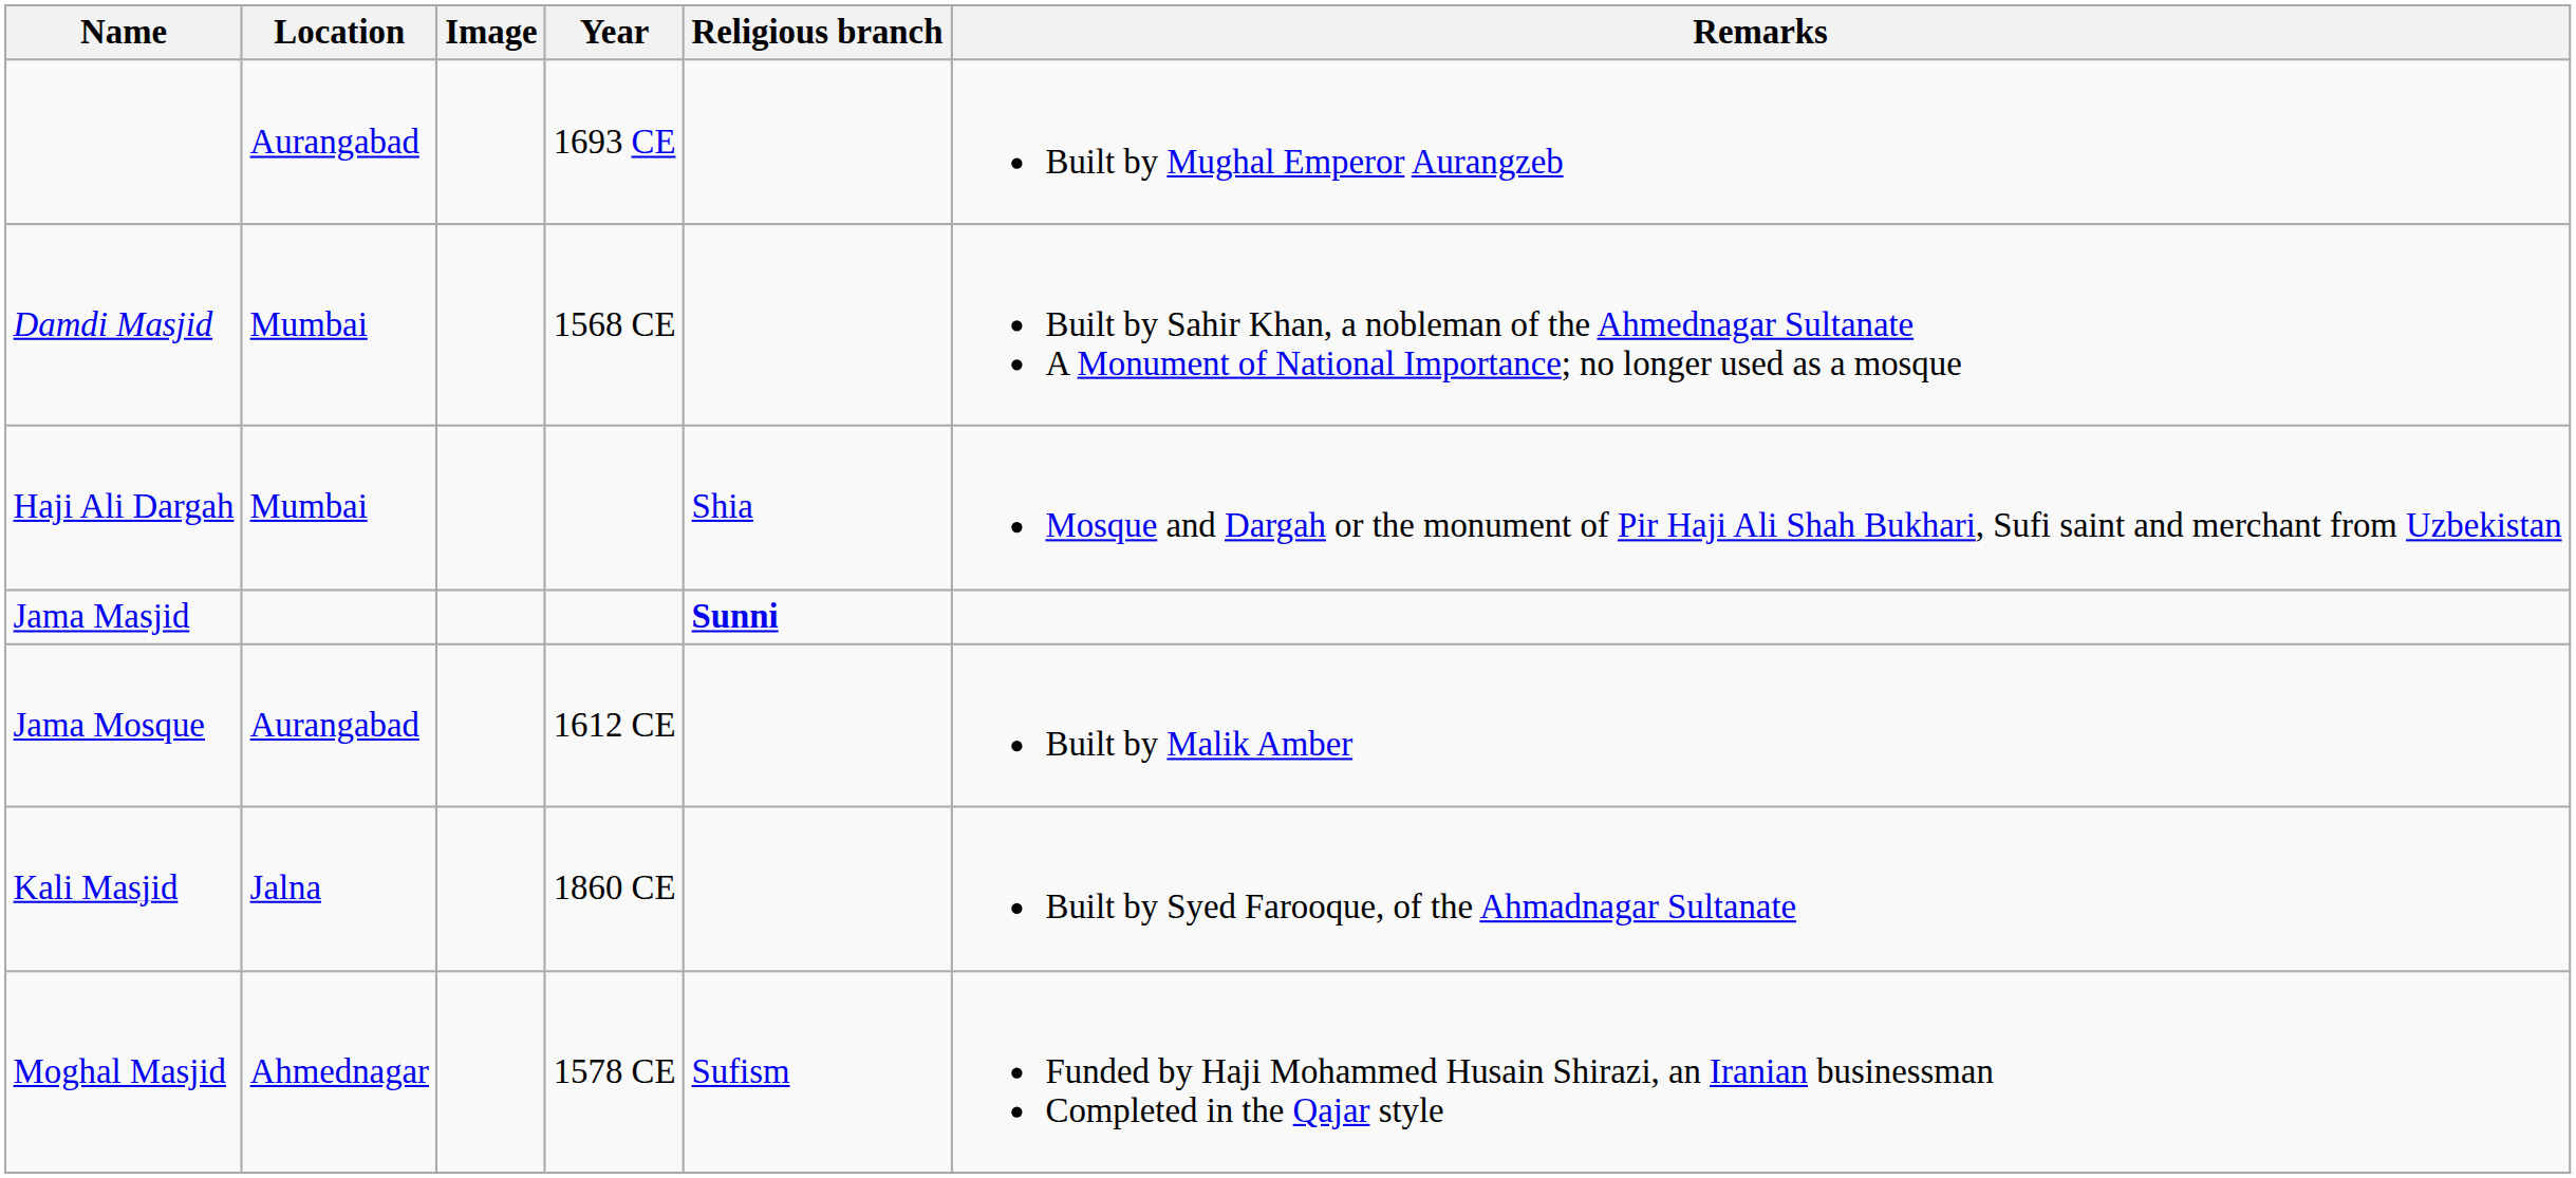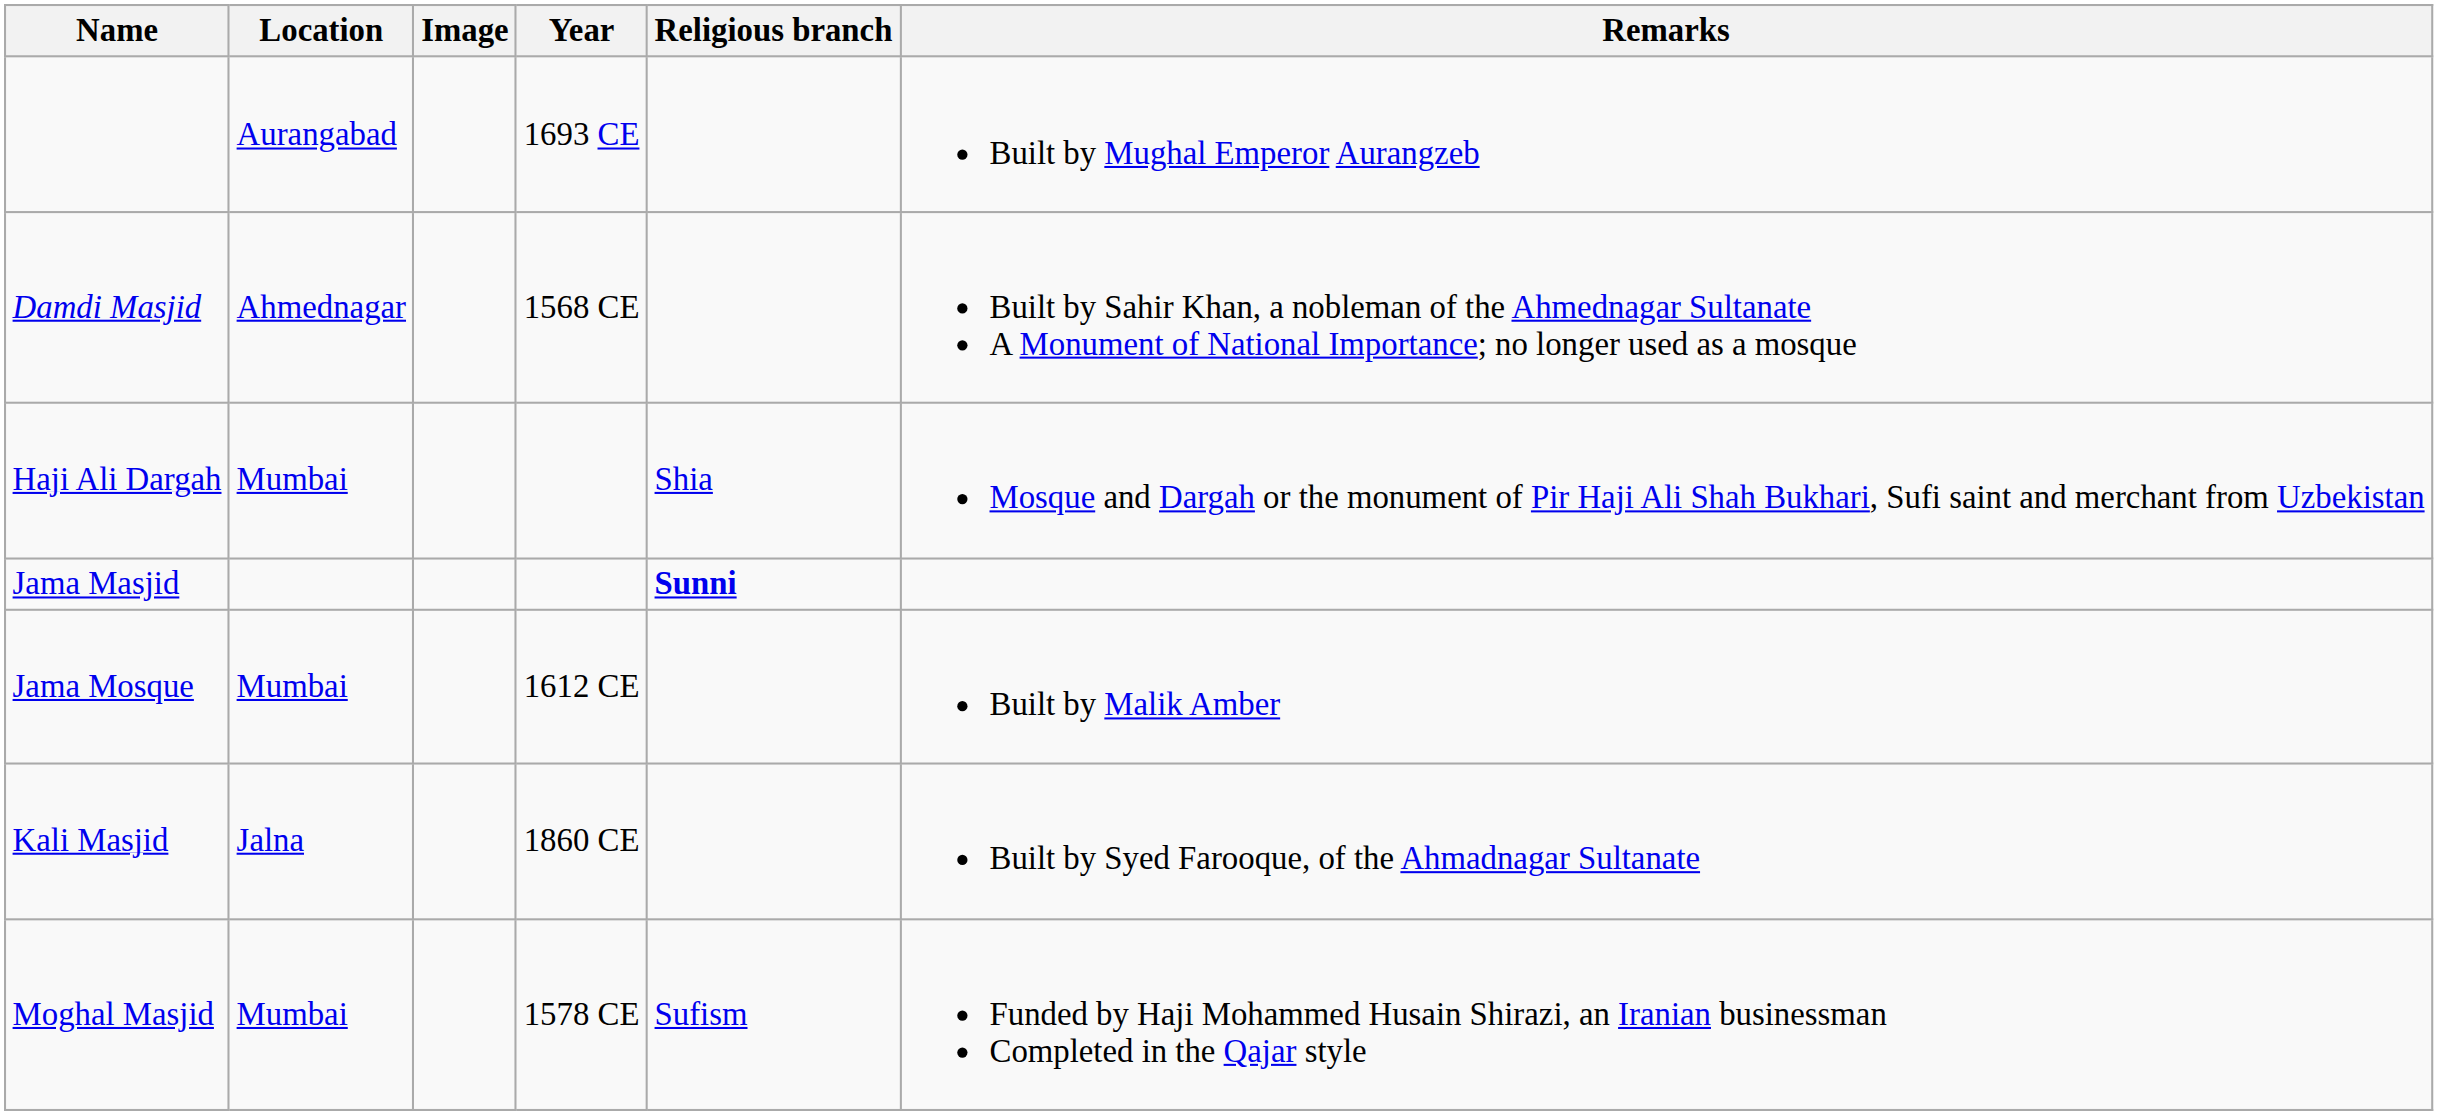 <table class="wikitable sortable">
 <tr>
 <th>Name</th>
 <th>Location</th>
 <th>Image</th>
 <th>Year</th>
 <th>Religious branch</th>
 <th>Remarks</th>
 </tr>
 <tr>
 <td></td>
 <td><a href='#'>Aurangabad</a></td>
 <td></td>
 <td>1693 <a href='#'>CE</a></td>
 <td></td>
 <td><br><ul><li>Built by <a href='#'>Mughal Emperor</a> <a href='#'>Aurangzeb</a></li></ul></td>
 </tr>
 <tr>
 <td><em><a href='#'>Damdi Masjid</a></em></td>
-<td><a href='#'>Mumbai</a></td>
+<td><a href='#'>Ahmednagar</a></td>
 <td></td>
 <td>1568 CE</td>
 <td></td>
 <td><br><ul><li>Built by Sahir Khan, a nobleman of the <a href='#'>Ahmednagar Sultanate</a></li><li>A <a href='#'>Monument of National Importance</a>; no longer used as a mosque</li></ul></td>
 </tr>
 <tr>
 <td><a href='#'>Haji Ali Dargah</a></td>
 <td><a href='#'>Mumbai</a></td>
 <td></td>
 <td></td>
 <td><a href='#'>Shia</a></td>
 <td><br><ul><li><a href='#'>Mosque</a> and <a href='#'>Dargah</a> or the monument of <a href='#'>Pir Haji Ali Shah Bukhari</a>, Sufi saint and merchant from <a href='#'>Uzbekistan</a></li></ul></td>
 </tr>
 <tr>
 <td><a href='#'>Jama Masjid</a></td>
 <td></td>
 <td></td>
 <td></td>
 <td><strong><a href='#'>Sunni</a></strong></td>
 <td></td>
 </tr>
 <tr>
 <td><a href='#'>Jama Mosque</a></td>
-<td><a href='#'>Aurangabad</a></td>
+<td><a href='#'>Mumbai</a></td>
 <td></td>
 <td>1612 CE</td>
 <td></td>
 <td><br><ul><li>Built by <a href='#'>Malik Amber</a></li></ul></td>
 </tr>
 <tr>
 <td><a href='#'>Kali Masjid</a></td>
 <td><a href='#'>Jalna</a></td>
 <td></td>
 <td>1860 CE</td>
 <td></td>
 <td><br><ul><li>Built by Syed Farooque, of the <a href='#'>Ahmadnagar Sultanate</a></li></ul></td>
 </tr>
 <tr>
 <td><a href='#'>Moghal Masjid</a></td>
-<td><a href='#'>Ahmednagar</a></td>
+<td><a href='#'>Mumbai</a></td>
 <td></td>
 <td>1578 CE</td>
 <td><a href='#'>Sufism</a></td>
 <td><br><ul><li>Funded by Haji Mohammed Husain Shirazi, an <a href='#'>Iranian</a> businessman</li><li>Completed in the <a href='#'>Qajar</a> style</li></ul></td>
 </tr>
 </table>
